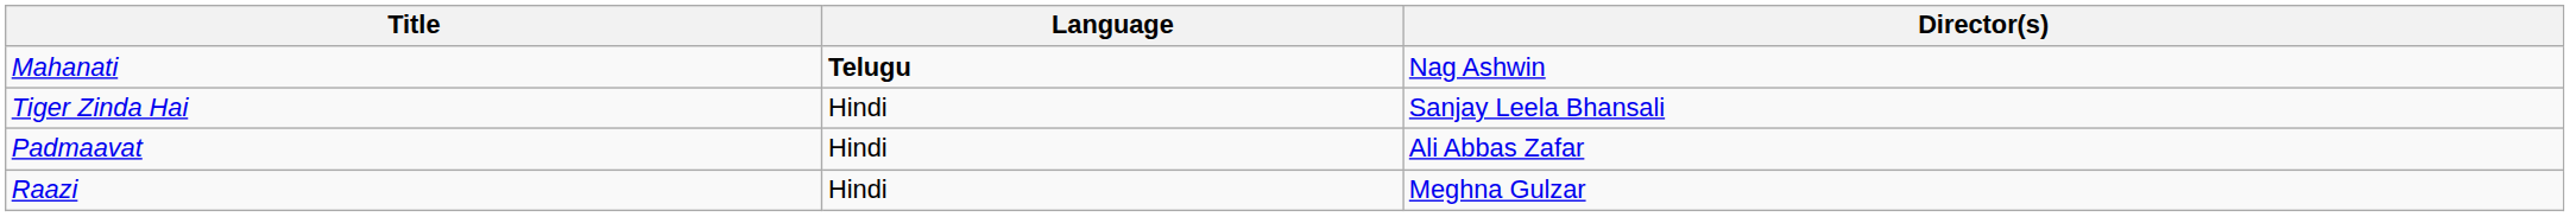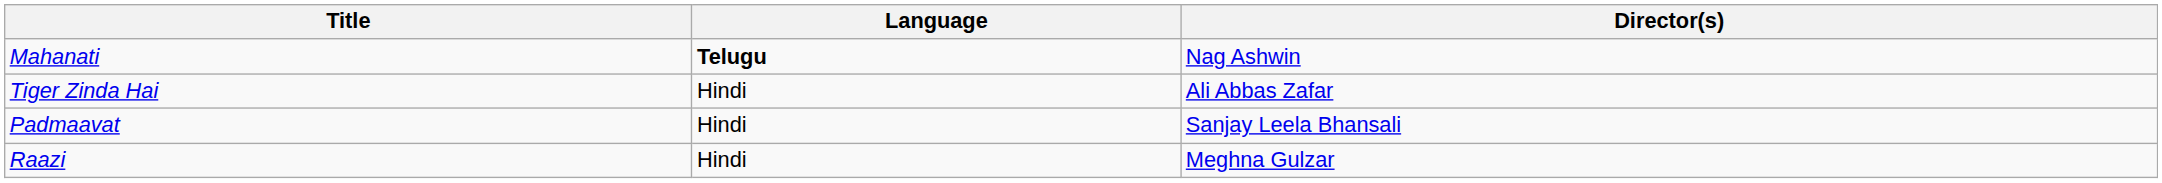 <table class="wikitable" style="width:100%;" cellpadding="5">
 <tr>
 <th scope="col">Title</th>
 <th scope="col">Language</th>
 <th scope="col">Director(s)</th>
 </tr>
 <tr>
 <td><em><a href='#'>Mahanati</a></em></td>
 <td><strong>Telugu</strong></td>
 <td><a href='#'>Nag Ashwin</a></td>
 </tr>
 <tr>
 <td><em><a href='#'>Tiger Zinda Hai</a></em></td>
 <td>Hindi</td>
-<td><a href='#'>Sanjay Leela Bhansali</a></td>
+<td><a href='#'>Ali Abbas Zafar</a></td>
 </tr>
 <tr>
 <td><em><a href='#'>Padmaavat</a></em></td>
 <td>Hindi</td>
-<td><a href='#'>Ali Abbas Zafar</a></td>
+<td><a href='#'>Sanjay Leela Bhansali</a></td>
 </tr>
 <tr>
 <td><em><a href='#'>Raazi</a></em></td>
 <td>Hindi</td>
 <td><a href='#'>Meghna Gulzar</a></td>
 </tr>
 </table>
